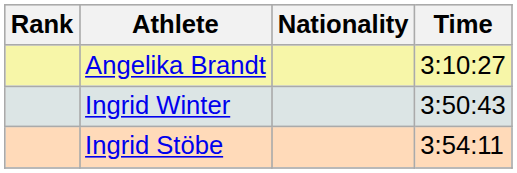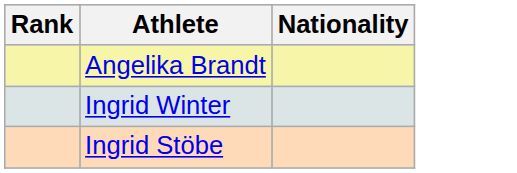 <table class="wikitable sortable">
 <tr>
 <th>Rank</th>
 <th>Athlete</th>
 <th>Nationality</th>
-<th>Time</th>
 </tr>
 <tr bgcolor="#F7F6A8">
 <td align=center></td>
 <td><a href='#'>Angelika Brandt</a></td>
 <td></td>
-<td>3:10:27</td>
 </tr>
 <tr bgcolor="#DCE5E5">
 <td align=center></td>
 <td><a href='#'>Ingrid Winter</a></td>
 <td></td>
-<td>3:50:43</td>
 </tr>
 <tr bgcolor="#FFDAB9">
 <td align=center></td>
 <td><a href='#'>Ingrid Stöbe</a></td>
 <td></td>
-<td>3:54:11</td>
 </tr>
 </table>
